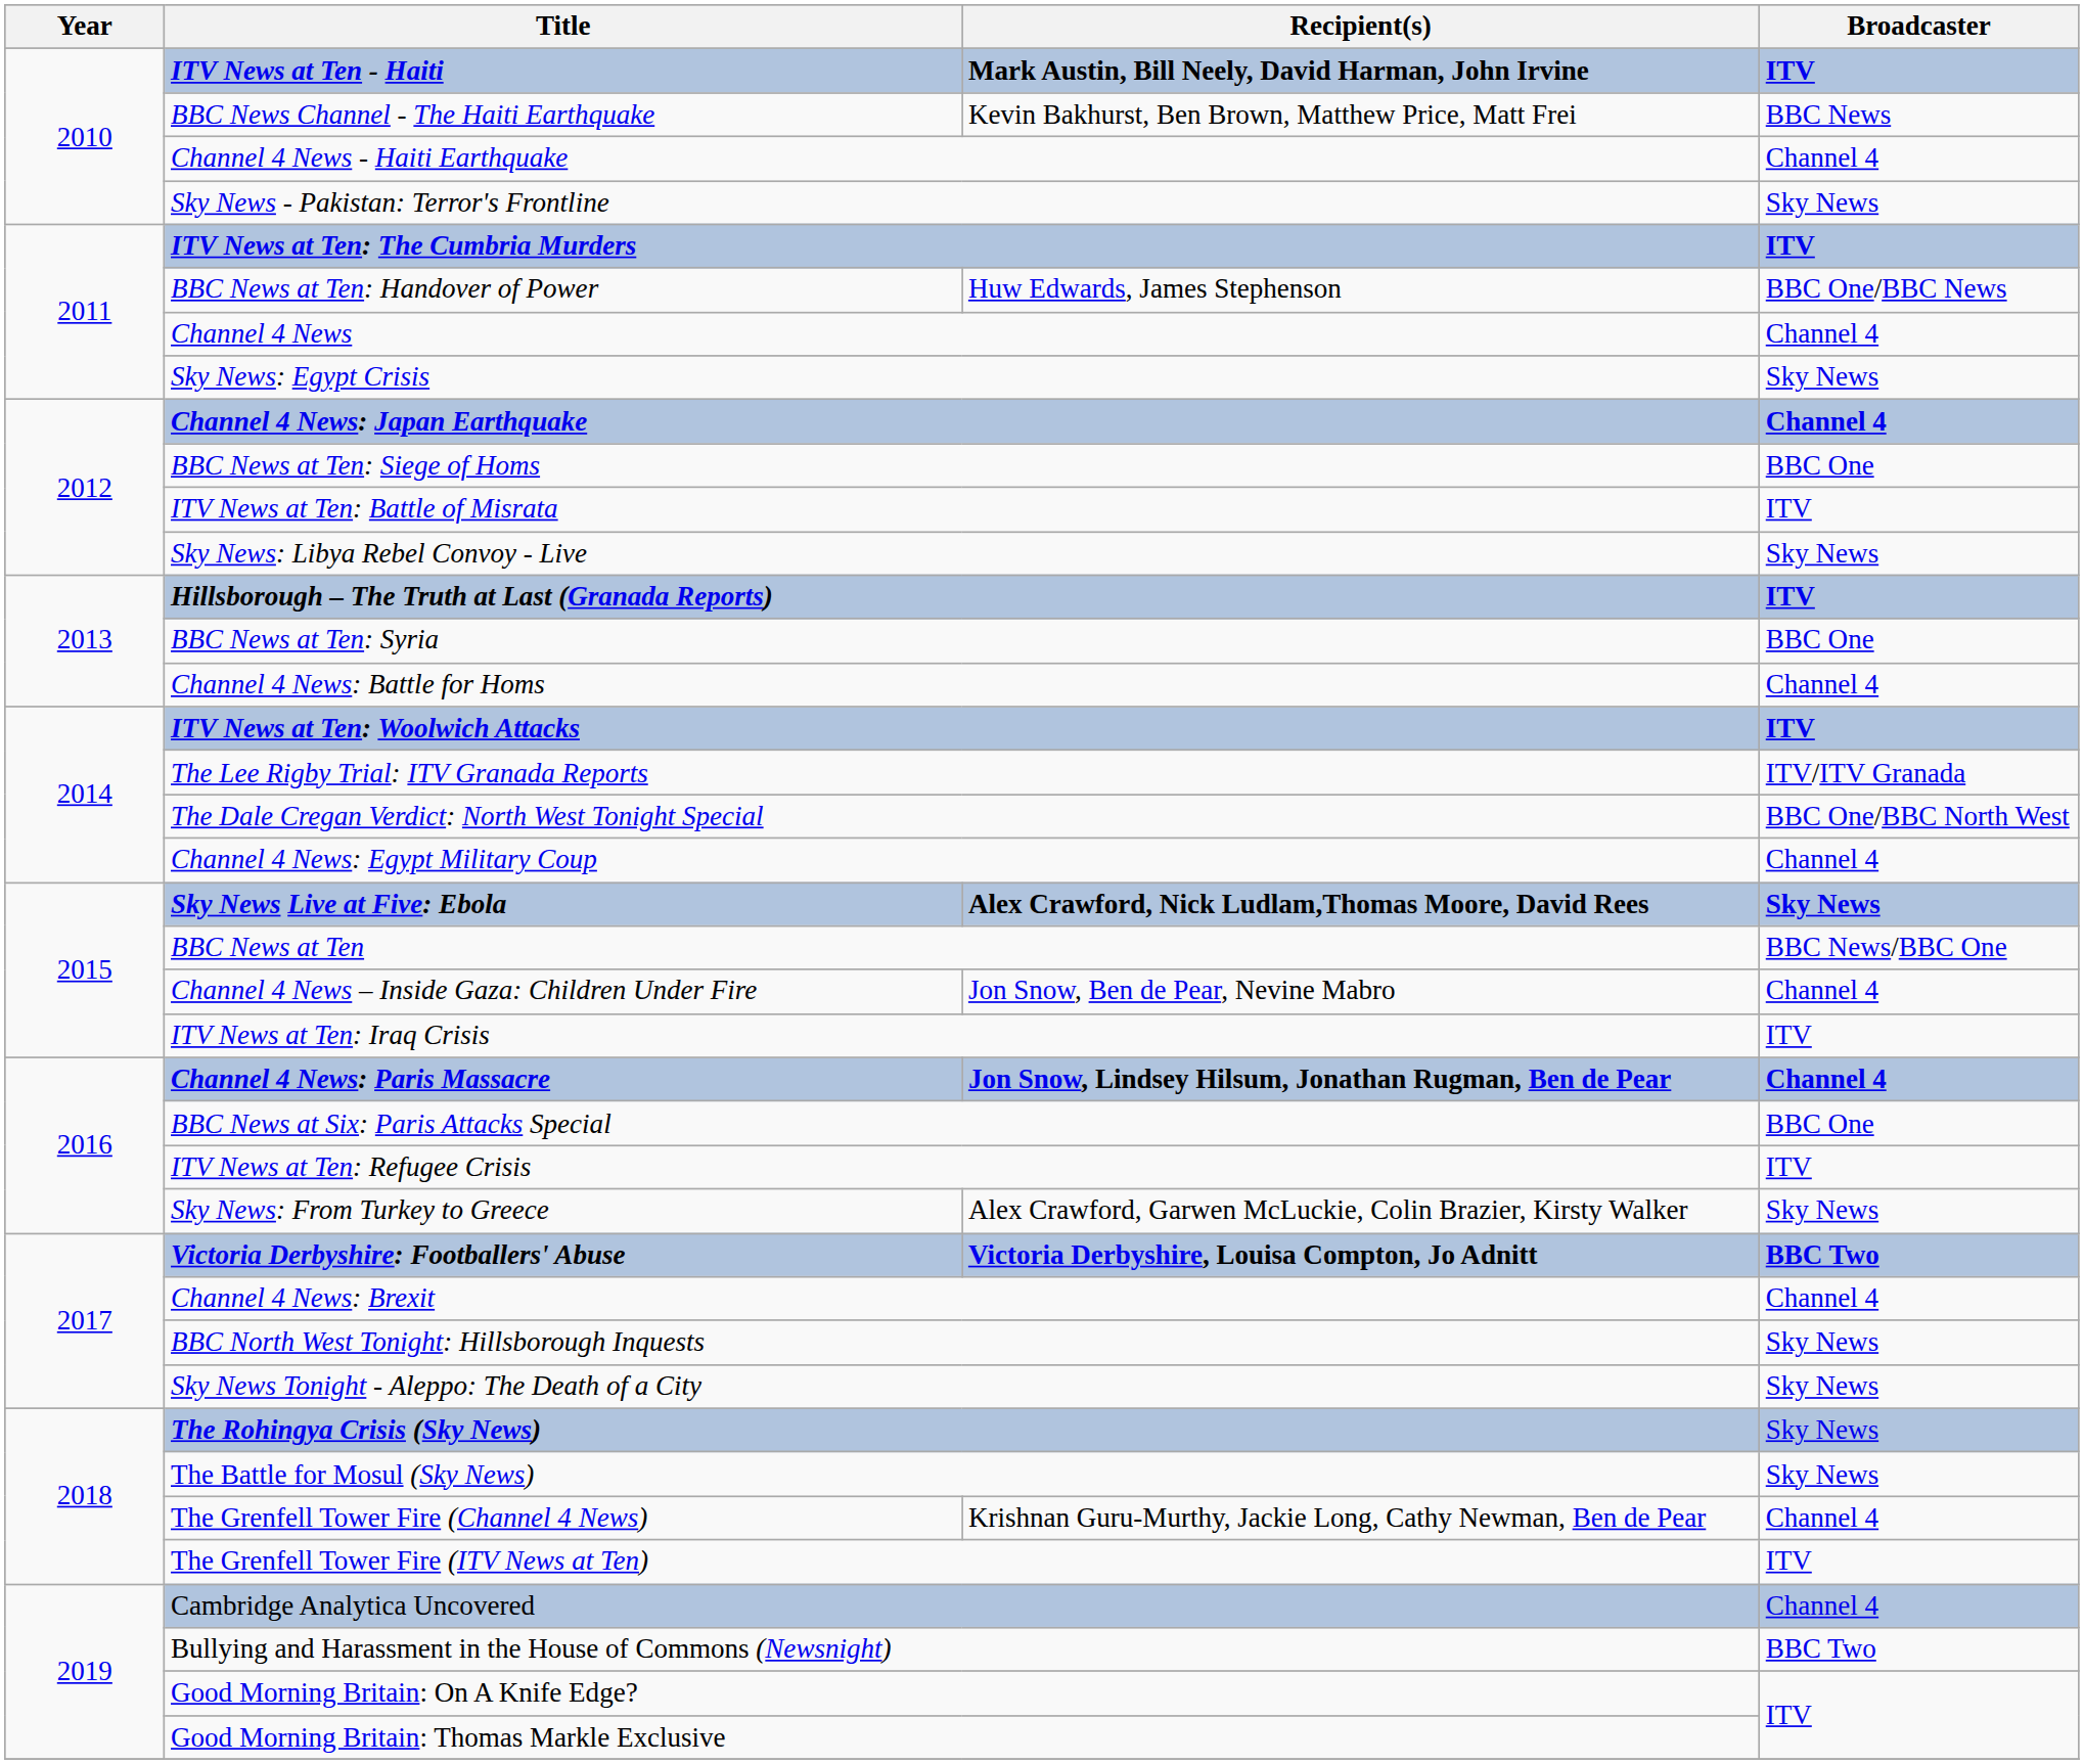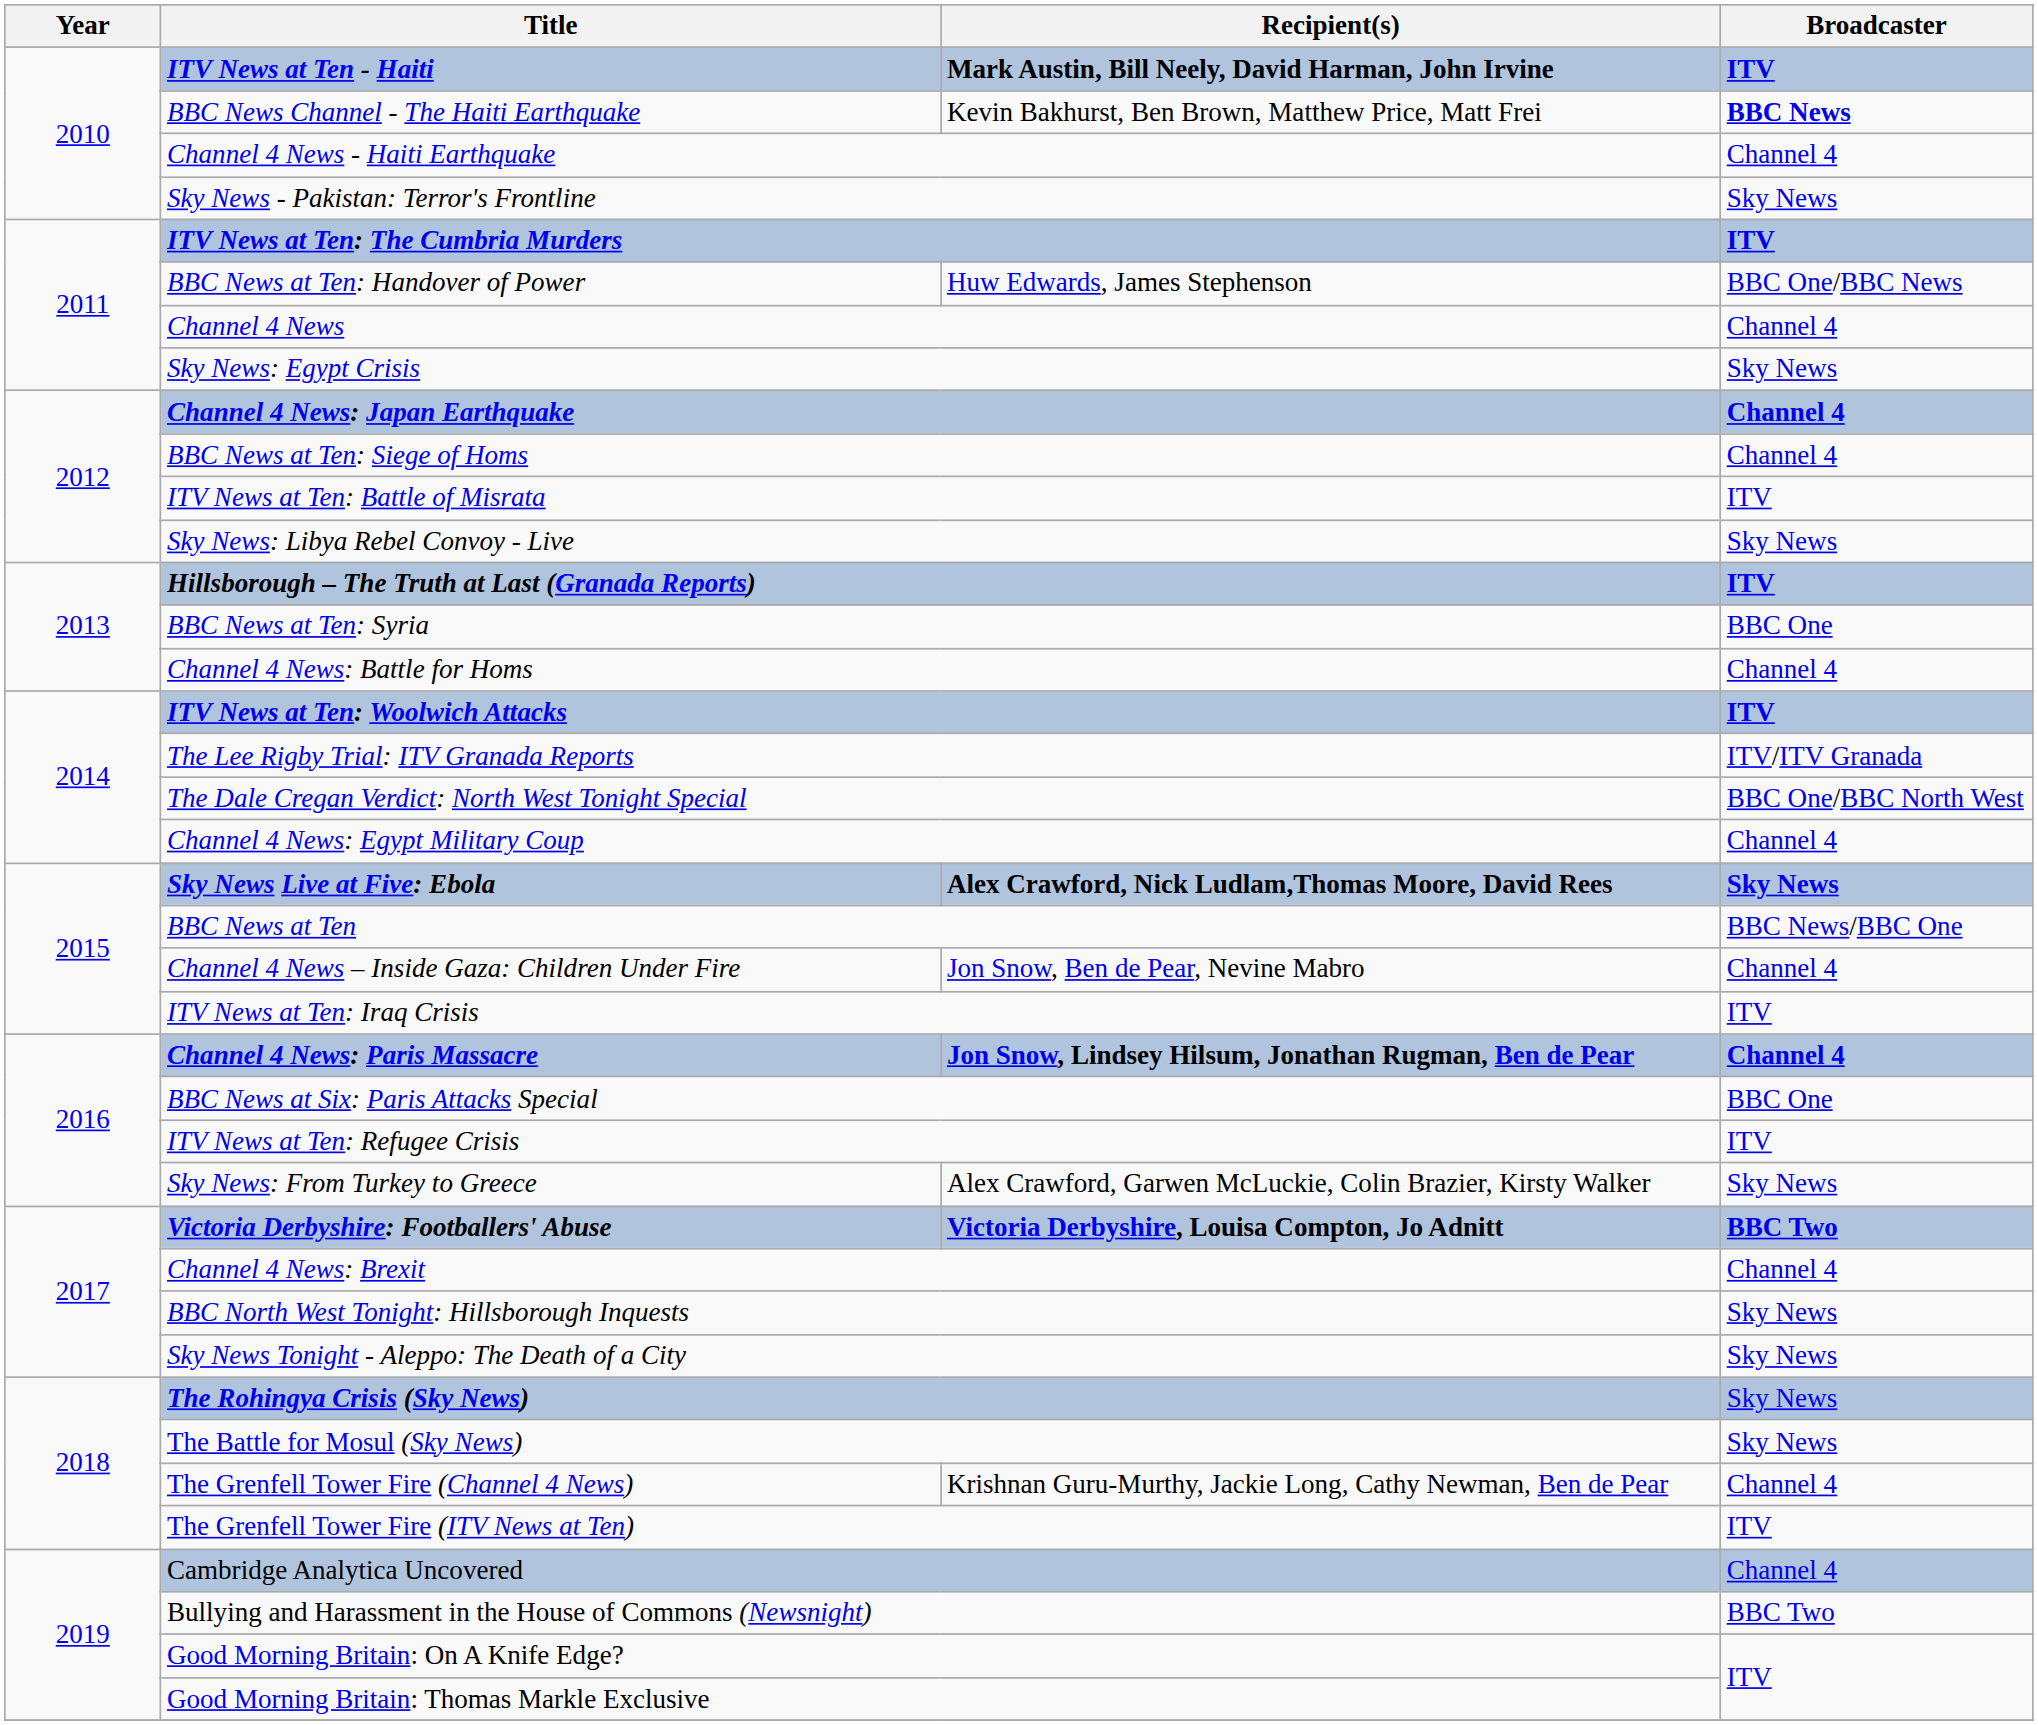 <table class="wikitable" width="95%">
 <tr>
 <th width=5%>Year</th>
 <th width=25%>Title</th>
 <th width=25%><strong>Recipient(s)</strong></th>
 <th width=10%><strong>Broadcaster</strong></th>
 </tr>
 <tr>
 <td rowspan="4" style="text-align:center;"><a href='#'>2010</a></td>
 <td style="background:#B0C4DE;"><strong><em><a href='#'>ITV News at Ten</a> - <a href='#'>Haiti</a></em></strong></td>
 <td style="background:#B0C4DE;"><strong>Mark Austin, Bill Neely, David Harman, John Irvine</strong></td>
 <td style="background:#B0C4DE;"><strong><a href='#'>ITV</a></strong></td>
 </tr>
 <tr>
 <td><em><a href='#'>BBC News Channel</a> - <a href='#'>The Haiti Earthquake</a> </em></td>
 <td>Kevin Bakhurst, Ben Brown, Matthew Price, Matt Frei</td>
-<td><a href='#'>BBC News</a></td>
+<td><strong><a href='#'>BBC News</a></strong></td>
 </tr>
 <tr>
 <td colspan="2"><em><a href='#'>Channel 4 News</a> - <a href='#'>Haiti Earthquake</a></em></td>
 <td><a href='#'>Channel 4</a></td>
 </tr>
 <tr>
 <td colspan="2"><em><a href='#'>Sky News</a> - Pakistan: Terror's Frontline</em></td>
 <td><a href='#'>Sky News</a></td>
 </tr>
 <tr>
 <td rowspan="4" style="text-align:center;"><a href='#'>2011</a></td>
 <td colspan="2" style="background:#B0C4DE;"><strong><em><a href='#'>ITV News at Ten</a>: <a href='#'>The Cumbria Murders</a></em></strong></td>
 <td style="background:#B0C4DE;"><strong><a href='#'>ITV</a></strong></td>
 </tr>
 <tr>
 <td><em><a href='#'>BBC News at Ten</a>: Handover of Power </em></td>
 <td><a href='#'>Huw Edwards</a>, James Stephenson</td>
 <td><a href='#'>BBC One</a>/<a href='#'>BBC News</a></td>
 </tr>
 <tr>
 <td colspan="2"><em><a href='#'>Channel 4 News</a></em></td>
 <td><a href='#'>Channel 4</a></td>
 </tr>
 <tr>
 <td colspan="2"><em><a href='#'>Sky News</a>: <a href='#'>Egypt Crisis</a></em></td>
 <td><a href='#'>Sky News</a></td>
 </tr>
 <tr>
 <td rowspan="4" style="text-align:center;"><a href='#'>2012</a></td>
 <td colspan="2" style="background:#B0C4DE;"><strong><em><a href='#'>Channel 4 News</a>: <a href='#'>Japan Earthquake</a></em></strong></td>
 <td style="background:#B0C4DE;"><strong><a href='#'>Channel 4</a></strong></td>
 </tr>
 <tr>
 <td colspan="2"><em><a href='#'>BBC News at Ten</a>: <a href='#'>Siege of Homs</a></em></td>
-<td><a href='#'>BBC One</a></td>
+<td><a href='#'>Channel 4</a></td>
 </tr>
 <tr>
 <td colspan="2"><em><a href='#'>ITV News at Ten</a>: <a href='#'>Battle of Misrata</a></em></td>
 <td><a href='#'>ITV</a></td>
 </tr>
 <tr>
 <td colspan="2"><em><a href='#'>Sky News</a>: Libya Rebel Convoy - Live </em></td>
 <td><a href='#'>Sky News</a></td>
 </tr>
 <tr>
 <td rowspan="3" style="text-align:center;"><a href='#'>2013</a></td>
 <td colspan="2" style="background:#B0C4DE;"><strong><em>Hillsborough – The Truth at Last (<a href='#'>Granada Reports</a>)</em></strong></td>
 <td style="background:#B0C4DE;"><strong><a href='#'>ITV</a></strong></td>
 </tr>
 <tr>
 <td colspan="2"><em><a href='#'>BBC News at Ten</a>: Syria</em></td>
 <td><a href='#'>BBC One</a></td>
 </tr>
 <tr>
 <td colspan="2"><em><a href='#'>Channel 4 News</a>: Battle for Homs</em></td>
 <td><a href='#'>Channel 4</a></td>
 </tr>
 <tr>
 <td rowspan="4" style="text-align:center;"><a href='#'>2014</a></td>
 <td colspan="2" style="background:#B0C4DE;"><strong><em><a href='#'>ITV News at Ten</a>: <a href='#'>Woolwich Attacks</a></em></strong></td>
 <td style="background:#B0C4DE;"><strong><a href='#'>ITV</a></strong></td>
 </tr>
 <tr>
 <td colspan="2"><em><a href='#'>The Lee Rigby Trial</a>: <a href='#'>ITV Granada Reports</a></em></td>
 <td><a href='#'>ITV</a>/<a href='#'>ITV Granada</a></td>
 </tr>
 <tr>
 <td colspan="2"><em><a href='#'>The Dale Cregan Verdict</a>: <a href='#'>North West Tonight Special</a></em></td>
 <td><a href='#'>BBC One</a>/<a href='#'>BBC North West</a></td>
 </tr>
 <tr>
 <td colspan="2"><em><a href='#'>Channel 4 News</a>: <a href='#'>Egypt Military Coup</a></em></td>
 <td><a href='#'>Channel 4</a></td>
 </tr>
 <tr>
 <td rowspan="4" style="text-align:center;"><a href='#'>2015</a></td>
 <td style="background:#B0C4DE;"><strong><em><a href='#'>Sky News</a> <a href='#'>Live at Five</a>: Ebola</em></strong></td>
 <td style="background:#B0C4DE;"><strong>Alex Crawford, Nick Ludlam,Thomas Moore, David Rees</strong></td>
 <td style="background:#B0C4DE;"><strong><a href='#'>Sky News</a></strong></td>
 </tr>
 <tr>
 <td colspan="2"><em><a href='#'>BBC News at Ten</a></em></td>
 <td><a href='#'>BBC News</a>/<a href='#'>BBC One</a></td>
 </tr>
 <tr>
 <td><em><a href='#'>Channel 4 News</a> – Inside Gaza: Children Under Fire</em></td>
 <td><a href='#'>Jon Snow</a>, <a href='#'>Ben de Pear</a>, Nevine Mabro</td>
 <td><a href='#'>Channel 4</a></td>
 </tr>
 <tr>
 <td colspan="2"><em><a href='#'>ITV News at Ten</a>: Iraq Crisis</em></td>
 <td><a href='#'>ITV</a></td>
 </tr>
 <tr>
 <td rowspan="4" style="text-align:center;"><a href='#'>2016</a></td>
 <td style="background:#B0C4DE;"><strong><em><a href='#'>Channel 4 News</a>: <a href='#'>Paris Massacre</a></em></strong></td>
 <td style="background:#B0C4DE;"><strong><a href='#'>Jon Snow</a>, Lindsey Hilsum, Jonathan Rugman, <a href='#'>Ben de Pear</a></strong></td>
 <td style="background:#B0C4DE;"><strong><a href='#'>Channel 4</a></strong></td>
 </tr>
 <tr>
 <td colspan="2"><em><a href='#'>BBC News at Six</a>: <a href='#'>Paris Attacks</a> Special</em></td>
 <td><a href='#'>BBC One</a></td>
 </tr>
 <tr>
 <td colspan="2"><em><a href='#'>ITV News at Ten</a>: Refugee Crisis</em></td>
 <td><a href='#'>ITV</a></td>
 </tr>
 <tr>
 <td><em><a href='#'>Sky News</a>: From Turkey to Greece</em></td>
 <td>Alex Crawford, Garwen McLuckie, Colin Brazier, Kirsty Walker</td>
 <td><a href='#'>Sky News</a></td>
 </tr>
 <tr>
 <td rowspan="4" style="text-align:center;"><a href='#'>2017</a></td>
 <td style="background:#B0C4DE;"><strong><em><a href='#'>Victoria Derbyshire</a>: Footballers' Abuse</em></strong></td>
 <td style="background:#B0C4DE;"><strong><a href='#'>Victoria Derbyshire</a>, Louisa Compton, Jo Adnitt</strong></td>
 <td style="background:#B0C4DE;"><strong><a href='#'>BBC Two</a></strong></td>
 </tr>
 <tr>
 <td colspan="2"><em><a href='#'>Channel 4 News</a>: <a href='#'>Brexit</a></em></td>
 <td><a href='#'>Channel 4</a></td>
 </tr>
 <tr>
 <td colspan="2"><em><a href='#'>BBC North West Tonight</a>: Hillsborough Inquests </em></td>
 <td><a href='#'>Sky News</a></td>
 </tr>
 <tr>
 <td colspan="2"><em><a href='#'>Sky News Tonight</a> - Aleppo: The Death of a City</em></td>
 <td><a href='#'>Sky News</a></td>
 </tr>
 <tr>
 <td rowspan="4" style="text-align:center;"><a href='#'>2018</a></td>
 <td colspan="2" style="background:#B0C4DE;"><strong><em><a href='#'>The Rohingya Crisis</a><em> (<a href='#'>Sky News</a>)<strong></td>
 <td style="background:#B0C4DE;"></strong><a href='#'>Sky News</a><strong></td>
 </tr>
 <tr>
 <td colspan="2"></em><a href='#'>The Battle for Mosul</a><em> (<a href='#'>Sky News</a>)</td>
 <td><a href='#'>Sky News</a></td>
 </tr>
 <tr>
 <td></em><a href='#'>The Grenfell Tower Fire</a><em> (<a href='#'>Channel 4 News</a>)</td>
 <td>Krishnan Guru-Murthy, Jackie Long, Cathy Newman, <a href='#'>Ben de Pear</a></td>
 <td><a href='#'>Channel 4</a></td>
 </tr>
 <tr>
 <td colspan="2"></em><a href='#'>The Grenfell Tower Fire</a><em> (<a href='#'>ITV News at Ten</a>)</td>
 <td><a href='#'>ITV</a></td>
 </tr>
 <tr>
 <td rowspan="4" style="text-align:center;"><a href='#'>2019</a><br></td>
 <td colspan="2" style="background:#B0C4DE;"></em></strong>Cambridge Analytica Uncovered<strong><em></td>
 <td style="background:#B0C4DE;"></strong><a href='#'>Channel 4</a><strong></td>
 </tr>
 <tr>
 <td colspan="2"></em>Bullying and Harassment in the House of Commons<em> (<a href='#'>Newsnight</a>)</td>
 <td><a href='#'>BBC Two</a></td>
 </tr>
 <tr>
 <td colspan="2"></em><a href='#'>Good Morning Britain</a>: On A Knife Edge?<em></td>
 <td rowspan="2"><a href='#'>ITV</a></td>
 </tr>
 <tr>
 <td colspan="2"></em><a href='#'>Good Morning Britain</a>: Thomas Markle Exclusive<em></td>
 </tr>
 <tr>
 </tr>
 </table>
